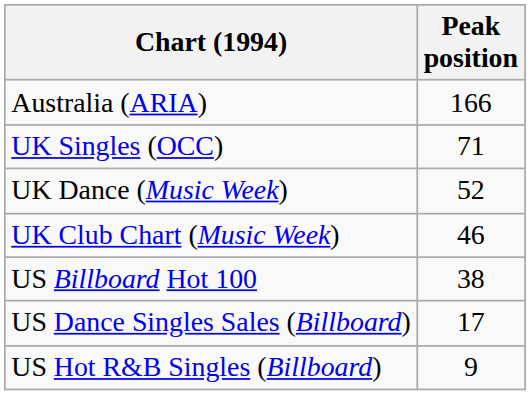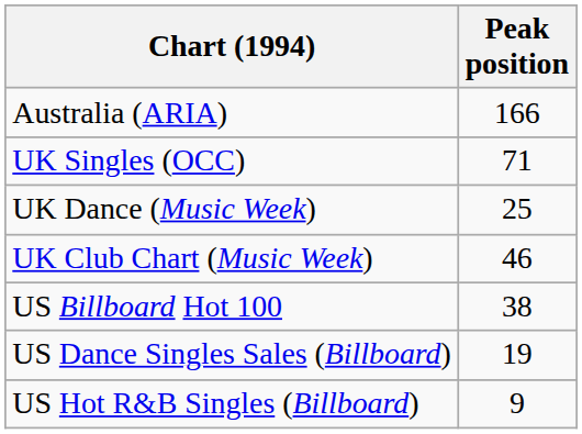 <table class="wikitable sortable">
 <tr>
 <th>Chart (1994)</th>
 <th>Peak<br>position</th>
 </tr>
 <tr>
 <td>Australia (<a href='#'>ARIA</a>)</td>
 <td align="center">166</td>
 </tr>
 <tr>
 <td><a href='#'>UK Singles</a> (<a href='#'>OCC</a>)</td>
 <td align="center">71</td>
 </tr>
 <tr>
 <td>UK Dance (<em><a href='#'>Music Week</a></em>)</td>
-<td align="center">52</td>
+<td align="center">25</td>
 </tr>
 <tr>
 <td><a href='#'>UK Club Chart</a> (<em><a href='#'>Music Week</a></em>)</td>
 <td align="center">46</td>
 </tr>
 <tr>
 <td>US <em><a href='#'>Billboard</a></em> <a href='#'>Hot 100</a></td>
 <td align="center">38</td>
 </tr>
 <tr>
 <td>US <a href='#'>Dance Singles Sales</a> (<em><a href='#'>Billboard</a></em>)</td>
-<td align="center">17</td>
+<td align="center">19</td>
 </tr>
 <tr>
 <td>US <a href='#'>Hot R&B Singles</a> (<em><a href='#'>Billboard</a></em>)</td>
 <td align="center">9</td>
 </tr>
 </table>
